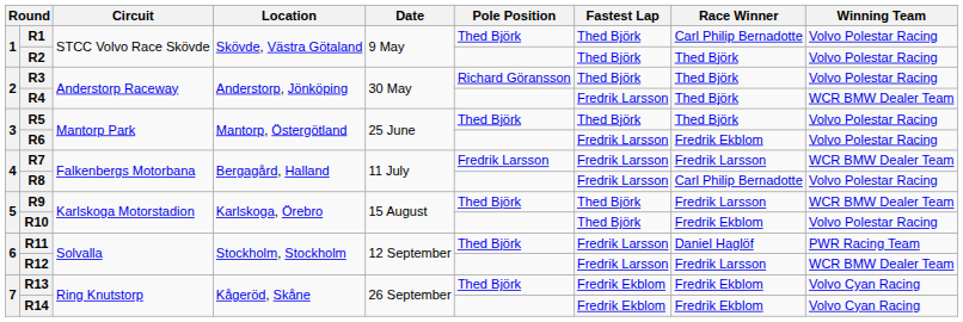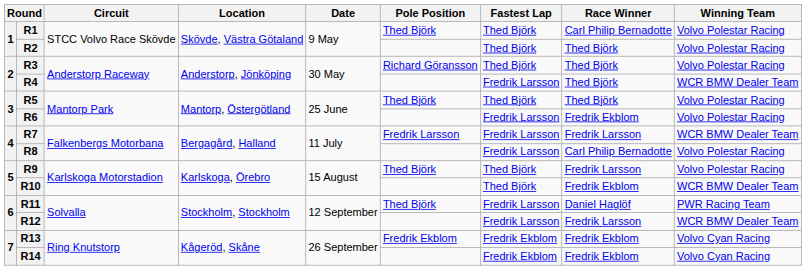 <table class="wikitable" style="font-size: 85%;">
 <tr>
 <th colspan=2>Round</th>
 <th>Circuit</th>
 <th>Location</th>
 <th>Date</th>
 <th>Pole Position</th>
 <th>Fastest Lap</th>
 <th>Race Winner</th>
 <th>Winning Team</th>
 </tr>
 <tr>
 <th rowspan=2>1</th>
 <th>R1</th>
 <td rowspan=2>STCC Volvo Race Skövde</td>
 <td rowspan=2><a href='#'>Skövde</a>, <a href='#'>Västra Götaland</a></td>
 <td rowspan=2>9 May</td>
 <td> <a href='#'>Thed Björk</a></td>
 <td> <a href='#'>Thed Björk</a></td>
 <td> <a href='#'>Carl Philip Bernadotte</a></td>
 <td><a href='#'>Volvo Polestar Racing</a></td>
 </tr>
 <tr>
 <th>R2</th>
 <td></td>
 <td> <a href='#'>Thed Björk</a></td>
 <td> <a href='#'>Thed Björk</a></td>
 <td><a href='#'>Volvo Polestar Racing</a></td>
 </tr>
 <tr>
 <th rowspan=2>2</th>
 <th>R3</th>
 <td rowspan=2><a href='#'>Anderstorp Raceway</a></td>
 <td rowspan=2><a href='#'>Anderstorp</a>, <a href='#'>Jönköping</a></td>
 <td rowspan=2>30 May</td>
 <td> <a href='#'>Richard Göransson</a></td>
 <td> <a href='#'>Thed Björk</a></td>
 <td> <a href='#'>Thed Björk</a></td>
 <td><a href='#'>Volvo Polestar Racing</a></td>
 </tr>
 <tr>
 <th>R4</th>
 <td></td>
 <td> <a href='#'>Fredrik Larsson</a></td>
 <td> <a href='#'>Thed Björk</a></td>
 <td><a href='#'>WCR BMW Dealer Team</a></td>
 </tr>
 <tr>
 <th rowspan=2>3</th>
 <th>R5</th>
 <td rowspan=2><a href='#'>Mantorp Park</a></td>
 <td rowspan=2><a href='#'>Mantorp</a>, <a href='#'>Östergötland</a></td>
 <td rowspan=2>25 June</td>
 <td> <a href='#'>Thed Björk</a></td>
 <td> <a href='#'>Thed Björk</a></td>
 <td> <a href='#'>Thed Björk</a></td>
 <td><a href='#'>Volvo Polestar Racing</a></td>
 </tr>
 <tr>
 <th>R6</th>
 <td></td>
 <td> <a href='#'>Fredrik Larsson</a></td>
 <td> <a href='#'>Fredrik Ekblom</a></td>
 <td><a href='#'>Volvo Polestar Racing</a></td>
 </tr>
 <tr>
 <th rowspan=2>4</th>
 <th>R7</th>
 <td rowspan=2><a href='#'>Falkenbergs Motorbana</a></td>
 <td rowspan=2><a href='#'>Bergagård</a>, <a href='#'>Halland</a></td>
 <td rowspan=2>11 July</td>
 <td> <a href='#'>Fredrik Larsson</a></td>
 <td> <a href='#'>Fredrik Larsson</a></td>
 <td> <a href='#'>Fredrik Larsson</a></td>
 <td><a href='#'>WCR BMW Dealer Team</a></td>
 </tr>
 <tr>
 <th>R8</th>
 <td></td>
 <td> <a href='#'>Fredrik Larsson</a></td>
 <td> <a href='#'>Carl Philip Bernadotte</a></td>
 <td><a href='#'>Volvo Polestar Racing</a></td>
 </tr>
 <tr>
 <th rowspan=2>5</th>
 <th>R9</th>
 <td rowspan=2><a href='#'>Karlskoga Motorstadion</a></td>
 <td rowspan=2><a href='#'>Karlskoga</a>, <a href='#'>Örebro</a></td>
 <td rowspan=2>15 August</td>
 <td> <a href='#'>Thed Björk</a></td>
 <td> <a href='#'>Thed Björk</a></td>
 <td> <a href='#'>Fredrik Larsson</a></td>
-<td><a href='#'>WCR BMW Dealer Team</a></td>
+<td><a href='#'>Volvo Polestar Racing</a></td>
 </tr>
 <tr>
 <th>R10</th>
 <td></td>
 <td> <a href='#'>Thed Björk</a></td>
 <td> <a href='#'>Fredrik Ekblom</a></td>
-<td><a href='#'>Volvo Polestar Racing</a></td>
+<td><a href='#'>WCR BMW Dealer Team</a></td>
 </tr>
 <tr>
 <th rowspan=2>6</th>
 <th>R11</th>
 <td rowspan=2><a href='#'>Solvalla</a></td>
 <td rowspan=2><a href='#'>Stockholm</a>, <a href='#'>Stockholm</a></td>
 <td rowspan=2>12 September</td>
 <td> <a href='#'>Thed Björk</a></td>
 <td> <a href='#'>Fredrik Larsson</a></td>
 <td> <a href='#'>Daniel Haglöf</a></td>
 <td><a href='#'>PWR Racing Team</a></td>
 </tr>
 <tr>
 <th>R12</th>
 <td></td>
 <td> <a href='#'>Fredrik Larsson</a></td>
 <td> <a href='#'>Fredrik Larsson</a></td>
 <td><a href='#'>WCR BMW Dealer Team</a></td>
 </tr>
 <tr>
 <th rowspan=2>7</th>
 <th>R13</th>
 <td rowspan=2><a href='#'>Ring Knutstorp</a></td>
 <td rowspan=2><a href='#'>Kågeröd</a>, <a href='#'>Skåne</a></td>
 <td rowspan=2>26 September</td>
-<td> <a href='#'>Thed Björk</a></td>
+<td> <a href='#'>Fredrik Ekblom</a></td>
 <td> <a href='#'>Fredrik Ekblom</a></td>
 <td> <a href='#'>Fredrik Ekblom</a></td>
 <td><a href='#'>Volvo Cyan Racing</a></td>
 </tr>
 <tr>
 <th>R14</th>
 <td></td>
 <td> <a href='#'>Fredrik Ekblom</a></td>
 <td> <a href='#'>Fredrik Ekblom</a></td>
 <td><a href='#'>Volvo Cyan Racing</a></td>
 </tr>
 </table>
